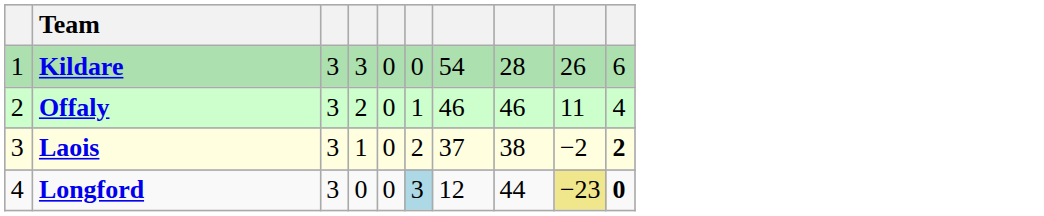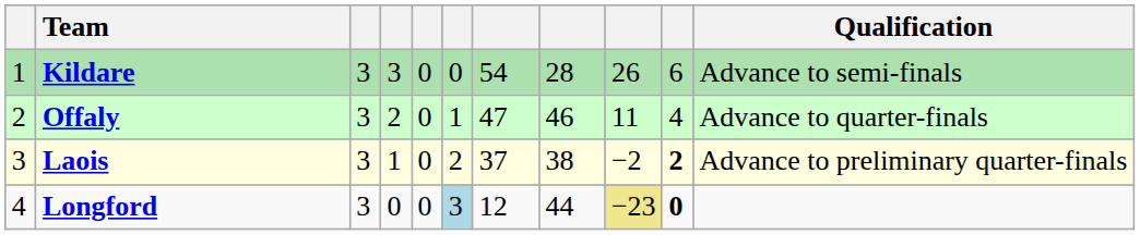 <table class="wikitable">
 <tr>
 <th width="10"></th>
 <th width="170" style="text-align:left;">Team</th>
 <th width="10"></th>
 <th width="10"></th>
 <th width="10"></th>
 <th width="10"></th>
 <th width="30"></th>
 <th width="30"></th>
 <th width="10"></th>
 <th width="10"></th>
+<th>Qualification</th>
 </tr>
 <tr style="background:#ace1af">
 <td>1</td>
 <td align="left"><strong> <a href='#'>Kildare</a></strong></td>
 <td>3</td>
 <td>3</td>
 <td>0</td>
 <td>0</td>
 <td>54</td>
 <td>28</td>
 <td>26</td>
 <td>6</td>
+<td>Advance to semi-finals</td>
 </tr>
 <tr style="background:#ccffcc">
 <td>2</td>
 <td align="left"><strong> <a href='#'>Offaly</a></strong></td>
 <td>3</td>
 <td>2</td>
 <td>0</td>
 <td>1</td>
-<td>46</td>
+<td>47</td>
 <td>46</td>
 <td>11</td>
 <td>4</td>
+<td>Advance to quarter-finals</td>
 </tr>
 <tr style="background:#FFFFE0;">
 <td>3</td>
 <td align="left"><strong> <a href='#'>Laois</a></strong></td>
 <td>3</td>
 <td>1</td>
 <td>0</td>
 <td>2</td>
 <td>37</td>
 <td>38</td>
 <td>−2</td>
 <td><strong>2</strong></td>
+<td>Advance to preliminary quarter-finals</td>
 </tr>
 <tr>
 <td>4</td>
 <td align="left"><strong> <a href='#'>Longford</a></strong></td>
 <td>3</td>
 <td>0</td>
 <td>0</td>
 <td style="background: lightblue;">3</td>
 <td>12</td>
 <td>44</td>
 <td style="background: khaki;">−23</td>
 <td><strong>0</strong></td>
+<td></td>
 </tr>
 </table>
